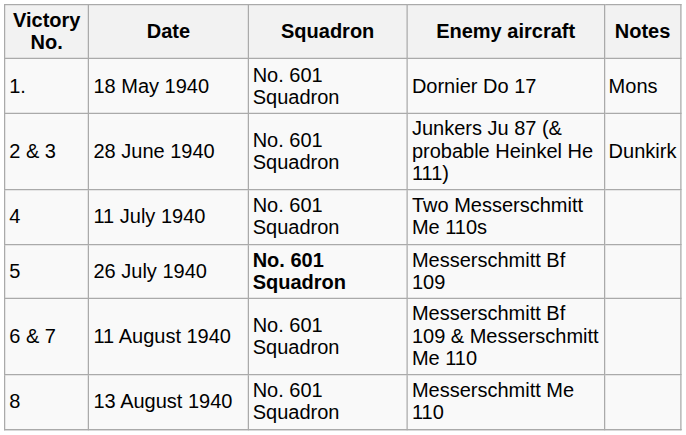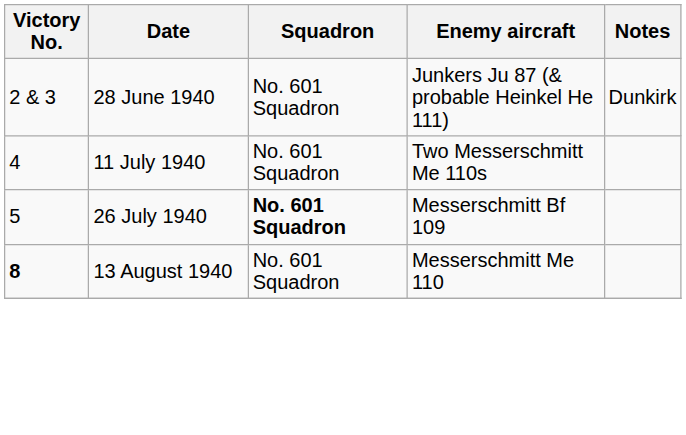 <table class="wikitable">
 <tr>
 <th width="60" align=center>Victory No.</th>
 <th width="120" align=center>Date</th>
 <th width="120" align=center>Squadron</th>
 <th width="150" align=center>Enemy aircraft</th>
 <th align=center>Notes</th>
-</tr>
-<tr>
-<td>1.</td>
-<td>18 May 1940</td>
-<td>No. 601 Squadron</td>
-<td>Dornier Do 17</td>
-<td>Mons</td>
 </tr>
 <tr>
 <td>2 & 3</td>
 <td>28 June 1940</td>
 <td>No. 601 Squadron</td>
 <td>Junkers Ju 87 (& probable Heinkel He 111)</td>
 <td>Dunkirk</td>
 </tr>
 <tr>
 <td>4</td>
 <td>11 July 1940</td>
 <td>No. 601 Squadron</td>
 <td>Two Messerschmitt Me 110s</td>
 <td></td>
 </tr>
 <tr>
 <td>5</td>
 <td>26 July 1940</td>
 <td><strong>No. 601 Squadron</strong></td>
 <td>Messerschmitt Bf 109</td>
 <td></td>
 </tr>
 <tr>
-<td>6 & 7</td>
-<td>11 August 1940</td>
-<td>No. 601 Squadron</td>
-<td>Messerschmitt Bf 109 & Messerschmitt Me 110</td>
-<td></td>
-</tr>
-<tr>
-<td>8</td>
+<td><strong>8</strong></td>
 <td>13 August 1940</td>
 <td>No. 601 Squadron</td>
 <td>Messerschmitt Me 110</td>
 <td></td>
 </tr>
 <tr>
 </tr>
 </table>
